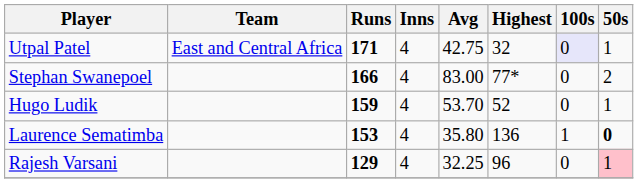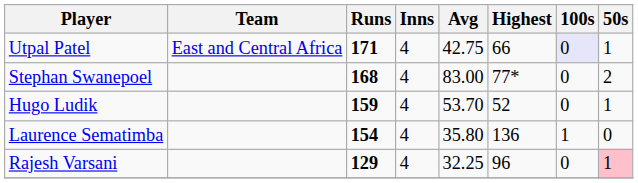 <table class="wikitable">
 <tr>
 <th>Player</th>
 <th>Team</th>
 <th>Runs</th>
 <th>Inns</th>
 <th>Avg</th>
 <th>Highest</th>
 <th>100s</th>
 <th>50s</th>
 </tr>
 <tr>
 <td><a href='#'>Utpal Patel</a></td>
 <td> <a href='#'>East and Central Africa</a></td>
 <td><strong>171</strong></td>
 <td>4</td>
 <td>42.75</td>
-<td>32</td>
+<td>66</td>
 <td style="background: lavender;">0</td>
 <td>1</td>
 </tr>
 <tr>
 <td><a href='#'>Stephan Swanepoel</a></td>
 <td></td>
-<td><strong>166</strong></td>
+<td><strong>168</strong></td>
 <td>4</td>
 <td>83.00</td>
 <td>77*</td>
 <td>0</td>
 <td>2</td>
 </tr>
 <tr>
 <td><a href='#'>Hugo Ludik</a></td>
 <td></td>
 <td><strong>159</strong></td>
 <td>4</td>
 <td>53.70</td>
 <td>52</td>
 <td>0</td>
 <td>1</td>
 </tr>
 <tr>
 <td><a href='#'>Laurence Sematimba</a></td>
 <td></td>
-<td><strong>153</strong></td>
+<td><strong>154</strong></td>
 <td>4</td>
 <td>35.80</td>
 <td>136</td>
 <td>1</td>
-<td><strong>0</strong></td>
+<td>0</td>
 </tr>
 <tr>
 <td><a href='#'>Rajesh Varsani</a></td>
 <td></td>
 <td><strong>129</strong></td>
 <td>4</td>
 <td>32.25</td>
 <td>96</td>
 <td>0</td>
 <td style="background: pink;">1</td>
 </tr>
 <tr>
 </tr>
 </table>
